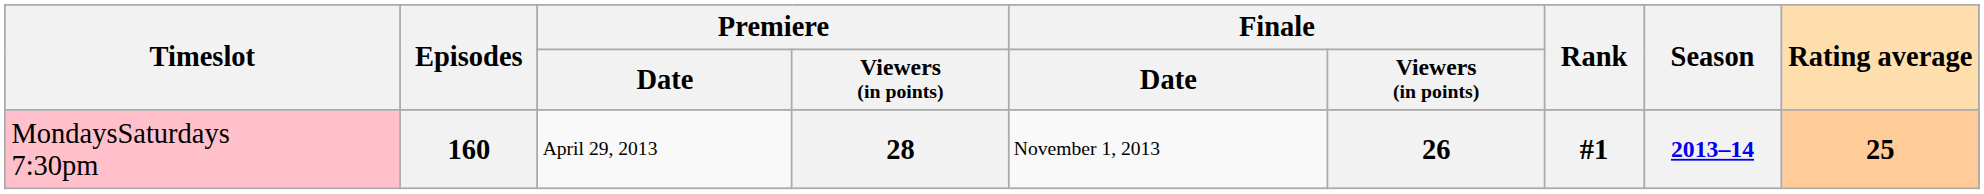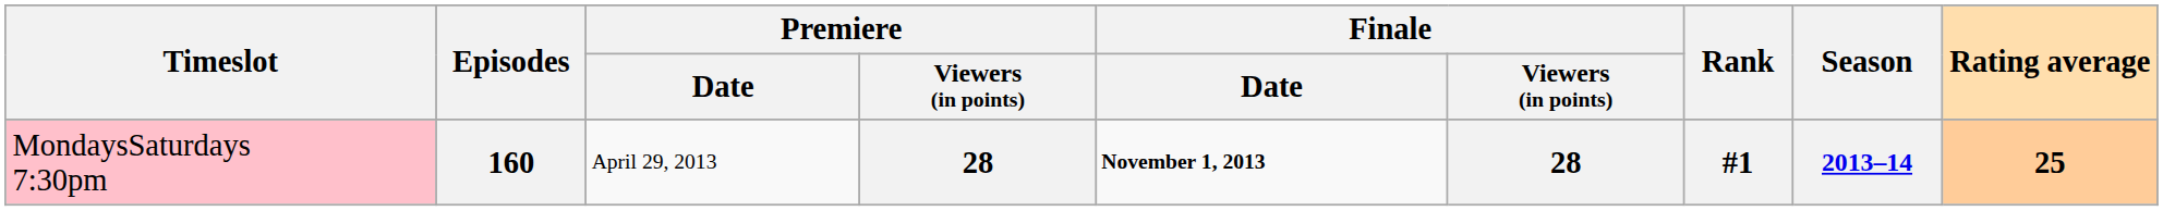 <table class="wikitable">
 <tr>
 <th style="width:20%;" rowspan=2>Timeslot</th>
 <th style="width:07%;" rowspan=2>Episodes</th>
 <th colspan=2>Premiere</th>
 <th colspan=2>Finale</th>
 <th style="width:05%;" rowspan=2>Rank</th>
 <th style="width:07%;" rowspan=2>Season</th>
 <th style="width:10%; background:#ffdead;" rowspan="2">Rating average</th>
 </tr>
 <tr>
 <th>Date</th>
 <th span style="width:11%; font-size:smaller; line-height:100%;">Viewers<br><small>(in points)</small></th>
 <th>Date</th>
 <th span style="width:11%; font-size:smaller; line-height:100%;">Viewers<br><small>(in points)</small></th>
 </tr>
 <tr>
 <td style="background: pink;"><div>MondaysSaturdays<br>7:30pm</div></td>
 <th>160</th>
 <td style="font-size:11px;line-height:110%"><div>April 29, 2013</div></td>
 <th>28</th>
-<td style="font-size:11px;line-height:110%"><div>November 1, 2013</div></td>
-<th>26</th>
+<td style="font-size:11px;line-height:110%"><strong><div>November 1, 2013</div></strong></td>
+<th>28</th>
 <th>#1</th>
 <th style="font-size:smaller"><a href='#'>2013–14</a></th>
 <th style="background:#fc9;">25</th>
 </tr>
 </table>
